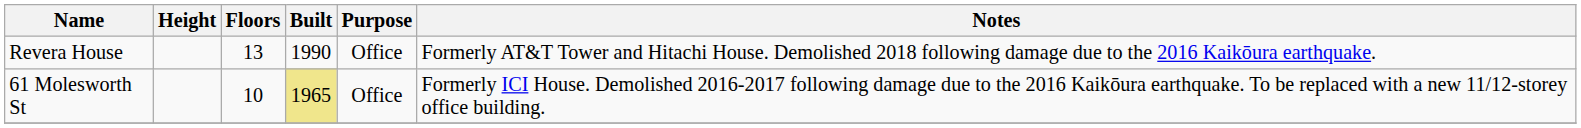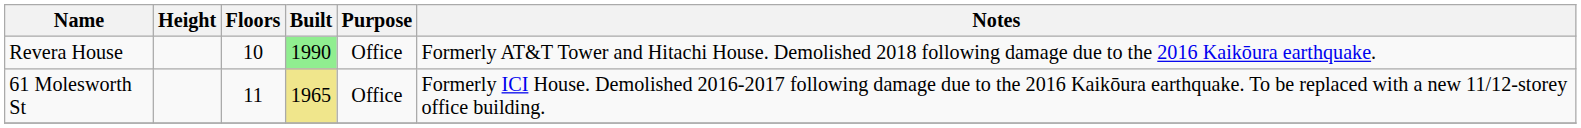 <table class="wikitable">
 <tr>
 <th style="text-align:center;">Name</th>
 <th align=center>Height</th>
 <th align=center>Floors</th>
 <th align=center>Built</th>
 <th align=center>Purpose</th>
 <th align=center>Notes</th>
 </tr>
 <tr>
 <td>Revera House</td>
 <td align=center></td>
-<td align=center>13</td>
-<td align=center>1990</td>
+<td align=center>10</td>
+<td align=center style="background: lightgreen;">1990</td>
 <td align=center>Office</td>
 <td>Formerly AT&T Tower and Hitachi House. Demolished 2018 following damage due to the <a href='#'>2016 Kaikōura earthquake</a>.</td>
 </tr>
 <tr>
 <td>61 Molesworth St</td>
 <td align=center></td>
-<td align=center>10</td>
+<td align=center>11</td>
 <td align=center style="background: khaki;">1965</td>
 <td align=center>Office</td>
 <td>Formerly <a href='#'>ICI</a> House. Demolished 2016-2017 following damage due to the 2016 Kaikōura earthquake. To be replaced with a new 11/12-storey office building.</td>
 </tr>
 <tr>
 </tr>
 </table>
